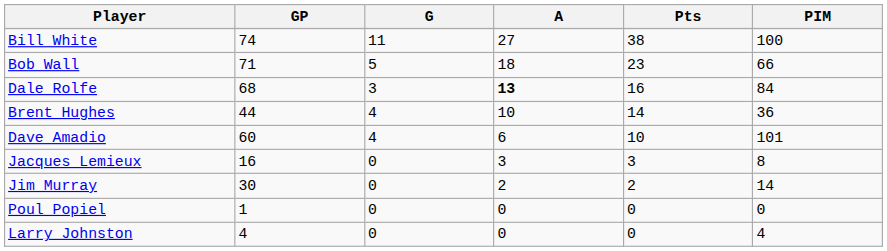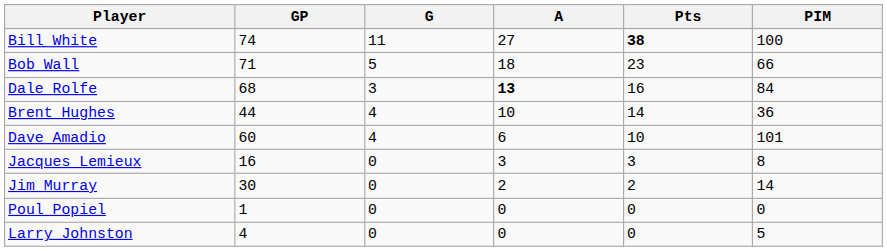 <table class="wikitable sortable">
 <tr>
 <th bgcolor="#DDDDFF" width="16%">Player</th>
 <th bgcolor="#DDDDFF" width="9%">GP</th>
 <th bgcolor="#DDDDFF" width="9%">G</th>
 <th bgcolor="#DDDDFF" width="9%">A</th>
 <th bgcolor="#DDDDFF" width="9%">Pts</th>
 <th bgcolor="#DDDDFF" width="9%">PIM</th>
 </tr>
 <tr align="center">
 </tr>
 <tr>
 <td><a href='#'>Bill White</a></td>
 <td>74</td>
 <td>11</td>
 <td>27</td>
-<td>38</td>
+<td><strong>38</strong></td>
 <td>100</td>
 </tr>
 <tr>
 <td><a href='#'>Bob Wall</a></td>
 <td>71</td>
 <td>5</td>
 <td>18</td>
 <td>23</td>
 <td>66</td>
 </tr>
 <tr>
 <td><a href='#'>Dale Rolfe</a></td>
 <td>68</td>
 <td>3</td>
 <td><strong>13</strong></td>
 <td>16</td>
 <td>84</td>
 </tr>
 <tr>
 <td><a href='#'>Brent Hughes</a></td>
 <td>44</td>
 <td>4</td>
 <td>10</td>
 <td>14</td>
 <td>36</td>
 </tr>
 <tr>
 <td><a href='#'>Dave Amadio</a></td>
 <td>60</td>
 <td>4</td>
 <td>6</td>
 <td>10</td>
 <td>101</td>
 </tr>
 <tr>
 <td><a href='#'>Jacques Lemieux</a></td>
 <td>16</td>
 <td>0</td>
 <td>3</td>
 <td>3</td>
 <td>8</td>
 </tr>
 <tr>
 <td><a href='#'>Jim Murray</a></td>
 <td>30</td>
 <td>0</td>
 <td>2</td>
 <td>2</td>
 <td>14</td>
 </tr>
 <tr>
 <td><a href='#'>Poul Popiel</a></td>
 <td>1</td>
 <td>0</td>
 <td>0</td>
 <td>0</td>
 <td>0</td>
 </tr>
 <tr>
 <td><a href='#'>Larry Johnston</a></td>
 <td>4</td>
 <td>0</td>
 <td>0</td>
 <td>0</td>
-<td>4</td>
+<td>5</td>
 </tr>
 </table>
